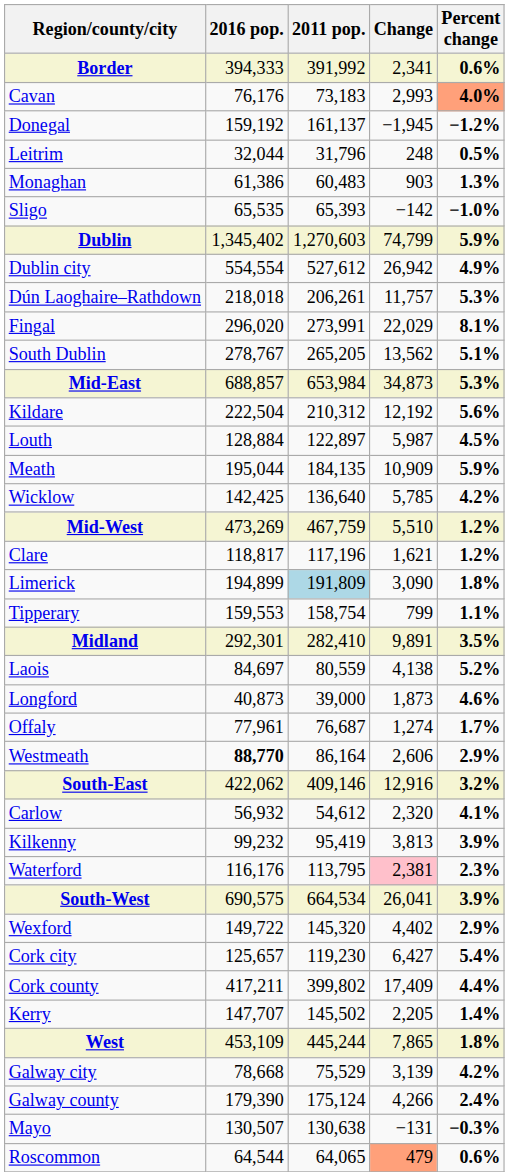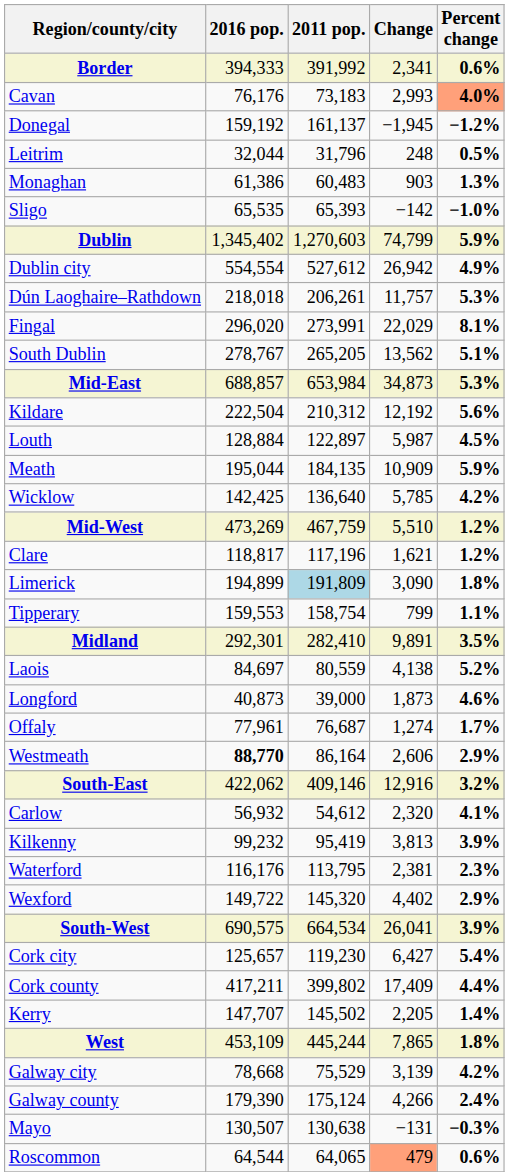 <table class="wikitable sortable" style="text-align:right">
 <tr>
 <th scope="col">Region/county/city</th>
 <th scope="col">2016 pop.</th>
 <th scope="col">2011 pop.</th>
 <th scope="col">Change</th>
 <th scope="col">Percent<br>change</th>
 </tr>
 <tr style="background:#f5f5d3;">
 <td style="text-align:center"><strong><a href='#'>Border</a></strong></td>
 <td>394,333</td>
 <td>391,992</td>
 <td>2,341</td>
 <td><strong>0.6%</strong> </td>
 </tr>
 <tr>
 <td style="text-align:left"><a href='#'>Cavan</a></td>
 <td>76,176</td>
 <td>73,183</td>
 <td>2,993</td>
 <td style="background: lightsalmon;"><strong>4.0%</strong> </td>
 </tr>
 <tr>
 <td style="text-align:left"><a href='#'>Donegal</a></td>
 <td>159,192</td>
 <td>161,137</td>
 <td>−1,945</td>
 <td><strong>−1.2%</strong> </td>
 </tr>
 <tr>
 <td style="text-align:left"><a href='#'>Leitrim</a></td>
 <td>32,044</td>
 <td>31,796</td>
 <td>248</td>
 <td><strong>0.5%</strong> </td>
 </tr>
 <tr>
 <td style="text-align:left"><a href='#'>Monaghan</a></td>
 <td>61,386</td>
 <td>60,483</td>
 <td>903</td>
 <td><strong>1.3%</strong> </td>
 </tr>
 <tr>
 <td style="text-align:left"><a href='#'>Sligo</a></td>
 <td>65,535</td>
 <td>65,393</td>
 <td>−142</td>
 <td><strong>−1.0%</strong> </td>
 </tr>
 <tr style="background:#f5f5d3;">
 <td style="text-align:center"><strong><a href='#'>Dublin</a></strong></td>
 <td>1,345,402</td>
 <td>1,270,603</td>
 <td>74,799</td>
 <td><strong>5.9%</strong> </td>
 </tr>
 <tr>
 <td style="text-align:left"><a href='#'>Dublin city</a></td>
 <td>554,554</td>
 <td>527,612</td>
 <td>26,942</td>
 <td><strong>4.9%</strong> </td>
 </tr>
 <tr>
 <td style="text-align:left"><a href='#'>Dún Laoghaire–Rathdown</a></td>
 <td>218,018</td>
 <td>206,261</td>
 <td>11,757</td>
 <td><strong>5.3%</strong> </td>
 </tr>
 <tr>
 <td style="text-align:left"><a href='#'>Fingal</a></td>
 <td>296,020</td>
 <td>273,991</td>
 <td>22,029</td>
 <td><strong>8.1%</strong> </td>
 </tr>
 <tr>
 <td style="text-align:left"><a href='#'>South Dublin</a></td>
 <td>278,767</td>
 <td>265,205</td>
 <td>13,562</td>
 <td><strong>5.1%</strong> </td>
 </tr>
 <tr style="background:#f5f5d3;">
 <td style="text-align:center"><strong><a href='#'>Mid-East</a></strong></td>
 <td>688,857</td>
 <td>653,984</td>
 <td>34,873</td>
 <td><strong>5.3%</strong> </td>
 </tr>
 <tr>
 <td style="text-align:left"><a href='#'>Kildare</a></td>
 <td>222,504</td>
 <td>210,312</td>
 <td>12,192</td>
 <td><strong>5.6%</strong> </td>
 </tr>
 <tr>
 <td style="text-align:left"><a href='#'>Louth</a></td>
 <td>128,884</td>
 <td>122,897</td>
 <td>5,987</td>
 <td><strong>4.5%</strong> </td>
 </tr>
 <tr>
 <td style="text-align:left"><a href='#'>Meath</a></td>
 <td>195,044</td>
 <td>184,135</td>
 <td>10,909</td>
 <td><strong>5.9%</strong> </td>
 </tr>
 <tr>
 <td style="text-align:left"><a href='#'>Wicklow</a></td>
 <td>142,425</td>
 <td>136,640</td>
 <td>5,785</td>
 <td><strong>4.2%</strong> </td>
 </tr>
 <tr style="background:#f5f5d3;">
 <td style="text-align:center"><strong><a href='#'>Mid-West</a></strong></td>
 <td>473,269</td>
 <td>467,759</td>
 <td>5,510</td>
 <td><strong>1.2%</strong> </td>
 </tr>
 <tr>
 <td style="text-align:left"><a href='#'>Clare</a></td>
 <td>118,817</td>
 <td>117,196</td>
 <td>1,621</td>
 <td><strong>1.2%</strong> </td>
 </tr>
 <tr>
 <td style="text-align:left"><a href='#'>Limerick</a></td>
 <td>194,899</td>
 <td style="background: lightblue;">191,809</td>
 <td>3,090</td>
 <td><strong>1.8%</strong> </td>
 </tr>
 <tr>
 <td style="text-align:left"><a href='#'>Tipperary</a></td>
 <td>159,553</td>
 <td>158,754</td>
 <td>799</td>
 <td><strong>1.1%</strong> </td>
 </tr>
 <tr style="background:#f5f5d3;">
 <td style="text-align:center"><strong><a href='#'>Midland</a></strong></td>
 <td>292,301</td>
 <td>282,410</td>
 <td>9,891</td>
 <td><strong>3.5%</strong> </td>
 </tr>
 <tr>
 <td style="text-align:left"><a href='#'>Laois</a></td>
 <td>84,697</td>
 <td>80,559</td>
 <td>4,138</td>
 <td><strong>5.2%</strong> </td>
 </tr>
 <tr>
 <td style="text-align:left"><a href='#'>Longford</a></td>
 <td>40,873</td>
 <td>39,000</td>
 <td>1,873</td>
 <td><strong>4.6%</strong> </td>
 </tr>
 <tr>
 <td style="text-align:left"><a href='#'>Offaly</a></td>
 <td>77,961</td>
 <td>76,687</td>
 <td>1,274</td>
 <td><strong>1.7%</strong> </td>
 </tr>
 <tr>
 <td style="text-align:left"><a href='#'>Westmeath</a></td>
 <td><strong>88,770</strong></td>
 <td>86,164</td>
 <td>2,606</td>
 <td><strong>2.9%</strong> </td>
 </tr>
 <tr style="background:#f5f5d3;">
 <td style="text-align:center"><strong><a href='#'>South-East</a></strong></td>
 <td>422,062</td>
 <td>409,146</td>
 <td>12,916</td>
 <td><strong>3.2%</strong> </td>
 </tr>
 <tr>
 <td style="text-align:left"><a href='#'>Carlow</a></td>
 <td>56,932</td>
 <td>54,612</td>
 <td>2,320</td>
 <td><strong>4.1%</strong> </td>
 </tr>
 <tr>
 <td style="text-align:left"><a href='#'>Kilkenny</a></td>
 <td>99,232</td>
 <td>95,419</td>
 <td>3,813</td>
 <td><strong>3.9%</strong> </td>
 </tr>
 <tr>
 <td style="text-align:left"><a href='#'>Waterford</a></td>
 <td>116,176</td>
 <td>113,795</td>
-<td style="background: pink;">2,381</td>
+<td>2,381</td>
 <td><strong>2.3%</strong> </td>
+</tr>
+<tr>
+<td style="text-align:left"><a href='#'>Wexford</a></td>
+<td>149,722</td>
+<td>145,320</td>
+<td>4,402</td>
+<td><strong>2.9%</strong> </td>
 </tr>
 <tr style="background:#f5f5d3;">
 <td style="text-align:center"><strong><a href='#'>South-West</a></strong></td>
 <td>690,575</td>
 <td>664,534</td>
 <td>26,041</td>
 <td><strong>3.9%</strong> </td>
-</tr>
-<tr>
-<td style="text-align:left"><a href='#'>Wexford</a></td>
-<td>149,722</td>
-<td>145,320</td>
-<td>4,402</td>
-<td><strong>2.9%</strong> </td>
 </tr>
 <tr>
 <td style="text-align:left"><a href='#'>Cork city</a></td>
 <td>125,657</td>
 <td>119,230</td>
 <td>6,427</td>
 <td><strong>5.4%</strong> </td>
 </tr>
 <tr>
 <td style="text-align:left"><a href='#'>Cork county</a></td>
 <td>417,211</td>
 <td>399,802</td>
 <td>17,409</td>
 <td><strong>4.4%</strong> </td>
 </tr>
 <tr>
 <td style="text-align:left"><a href='#'>Kerry</a></td>
 <td>147,707</td>
 <td>145,502</td>
 <td>2,205</td>
 <td><strong>1.4%</strong> </td>
 </tr>
 <tr style="background:#f5f5d3;">
 <td style="text-align:center"><strong><a href='#'>West</a></strong></td>
 <td>453,109</td>
 <td>445,244</td>
 <td>7,865</td>
 <td><strong>1.8%</strong> </td>
 </tr>
 <tr>
 <td style="text-align:left"><a href='#'>Galway city</a></td>
 <td>78,668</td>
 <td>75,529</td>
 <td>3,139</td>
 <td><strong>4.2%</strong> </td>
 </tr>
 <tr>
 <td style="text-align:left"><a href='#'>Galway county</a></td>
 <td>179,390</td>
 <td>175,124</td>
 <td>4,266</td>
 <td><strong>2.4%</strong> </td>
 </tr>
 <tr>
 <td style="text-align:left"><a href='#'>Mayo</a></td>
 <td>130,507</td>
 <td>130,638</td>
 <td>−131</td>
 <td><strong>−0.3%</strong> </td>
 </tr>
 <tr>
 <td style="text-align:left"><a href='#'>Roscommon</a></td>
 <td>64,544</td>
 <td>64,065</td>
 <td style="background: lightsalmon;">479</td>
 <td><strong>0.6%</strong> </td>
 </tr>
 </table>
